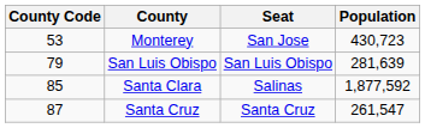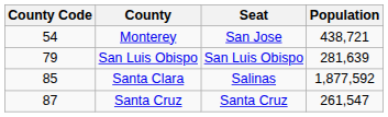 <table class="wikitable sortable" style="text-align:center;">
 <tr>
 <th> County Code</th>
 <th>County</th>
 <th>Seat</th>
 <th>Population</th>
 </tr>
 <tr>
-<td>53</td>
+<td>54</td>
 <td><a href='#'>Monterey</a></td>
 <td><a href='#'>San Jose</a></td>
-<td>430,723</td>
+<td>438,721</td>
 </tr>
 <tr>
 <td>79</td>
 <td><a href='#'>San Luis Obispo</a></td>
 <td><a href='#'>San Luis Obispo</a></td>
 <td>281,639</td>
 </tr>
 <tr>
 <td>85</td>
 <td><a href='#'>Santa Clara</a></td>
 <td><a href='#'>Salinas</a></td>
 <td>1,877,592</td>
 </tr>
 <tr>
 <td>87</td>
 <td><a href='#'>Santa Cruz</a></td>
 <td><a href='#'>Santa Cruz</a></td>
 <td>261,547</td>
 </tr>
 </table>
